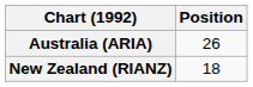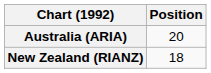 <table class="wikitable plainrowheaders" style="text-align:center">
 <tr>
 <th scope="col">Chart (1992)</th>
 <th scope="col">Position</th>
 </tr>
 <tr>
 <th scope="row">Australia (ARIA)</th>
-<td>26</td>
+<td>20</td>
 </tr>
 <tr>
 <th scope="row">New Zealand (RIANZ)</th>
 <td>18</td>
 </tr>
 </table>
